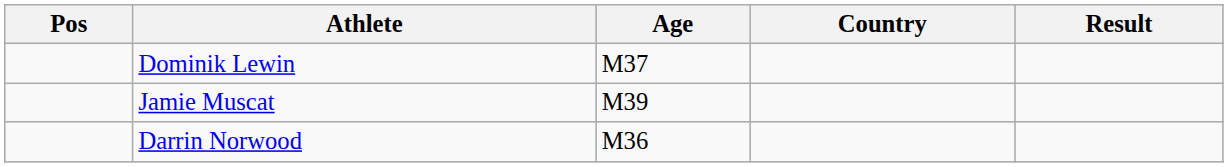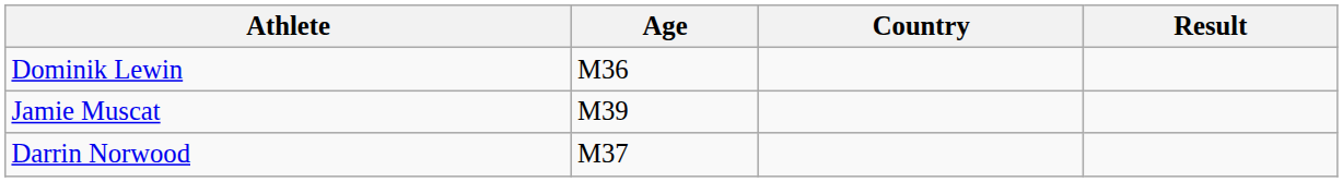 <table class="wikitable"  style="text-align:center; width:50%;">
 <tr>
-<th>Pos</th>
 <th>Athlete</th>
 <th>Age</th>
 <th>Country</th>
 <th>Result</th>
 </tr>
 <tr>
-<td align=center></td>
 <td align=left><a href='#'>Dominik Lewin</a></td>
-<td align=left>M37</td>
+<td align=left>M36</td>
 <td align=left></td>
 <td></td>
 </tr>
 <tr>
-<td align=center></td>
 <td align=left><a href='#'>Jamie Muscat</a></td>
 <td align=left>M39</td>
 <td align=left></td>
 <td></td>
 </tr>
 <tr>
-<td align=center></td>
 <td align=left><a href='#'>Darrin Norwood</a></td>
-<td align=left>M36</td>
+<td align=left>M37</td>
 <td align=left></td>
 <td></td>
 </tr>
 </table>
